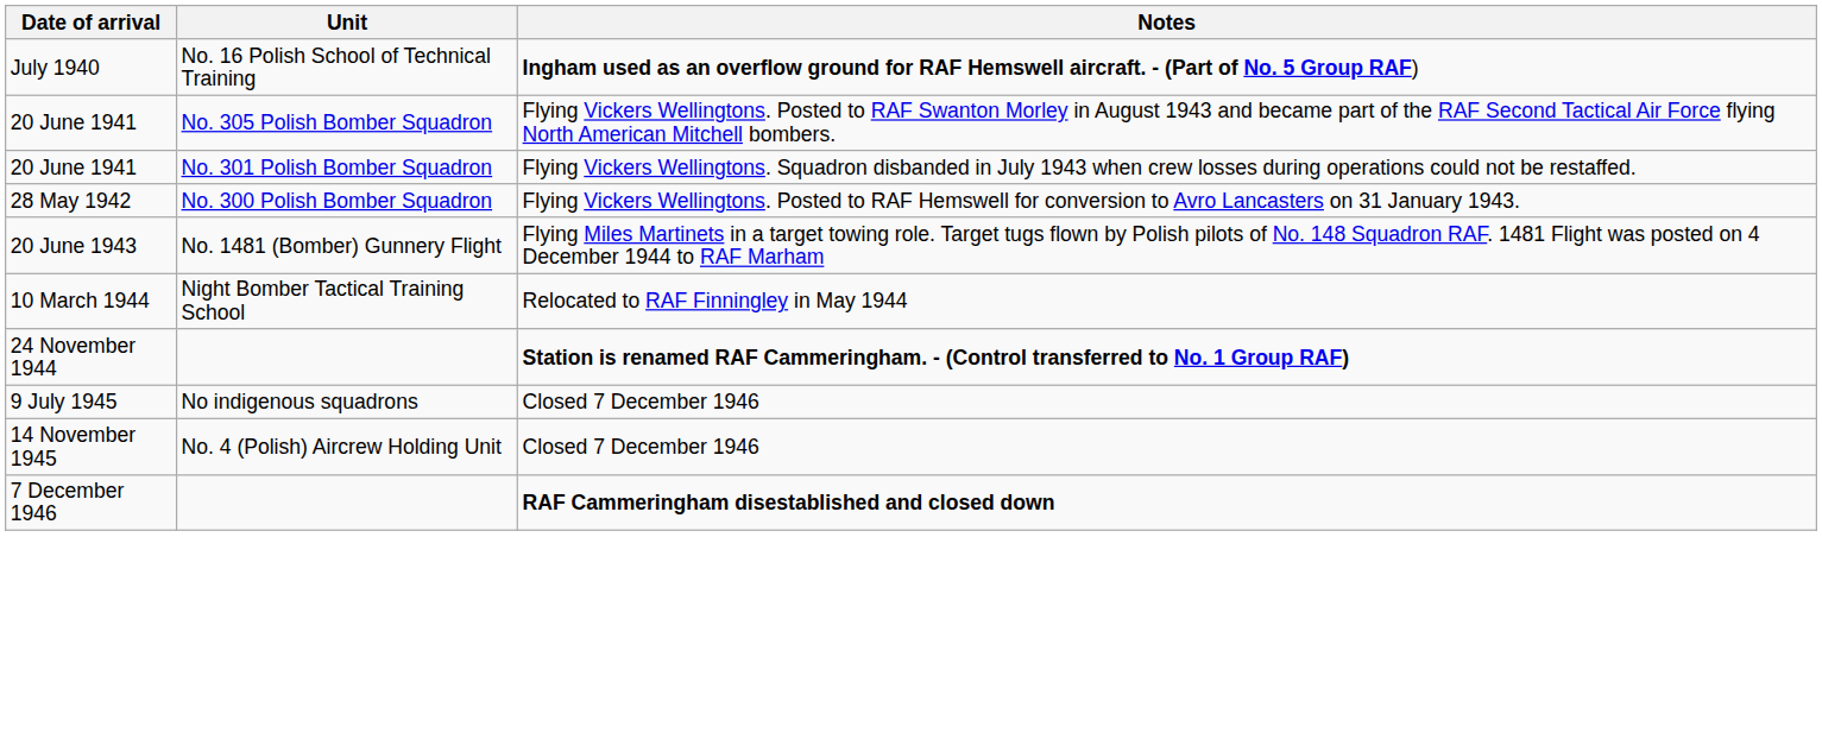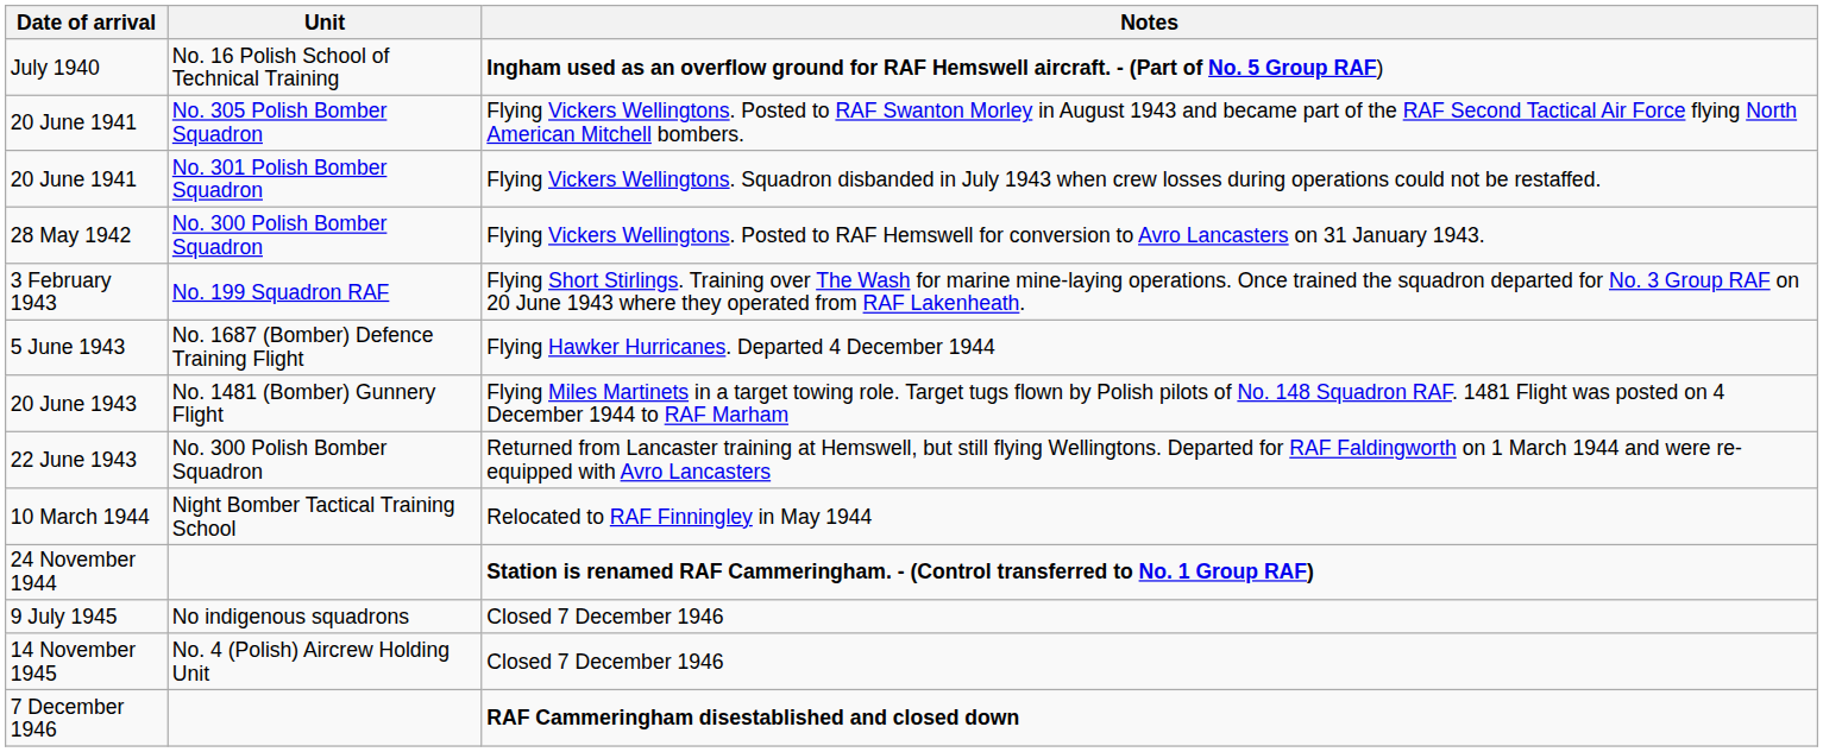 <table class="wikitable" style="font-size:90%;">
 <tr>
 <th>Date of arrival</th>
 <th>Unit</th>
 <th>Notes</th>
 </tr>
 <tr>
 <td>July 1940</td>
 <td>No. 16 Polish School of Technical Training</td>
 <td><strong>Ingham used as an overflow ground for RAF Hemswell aircraft. - (Part of <a href='#'>No. 5 Group RAF</a></strong>)</td>
 </tr>
 <tr>
 <td>20 June 1941</td>
 <td><a href='#'>No. 305 Polish Bomber Squadron</a></td>
 <td>Flying <a href='#'>Vickers Wellingtons</a>.  Posted to <a href='#'>RAF Swanton Morley</a> in August 1943 and became part of the <a href='#'>RAF Second Tactical Air Force</a> flying <a href='#'>North American Mitchell</a> bombers.</td>
 </tr>
 <tr>
 <td>20 June 1941</td>
 <td><a href='#'>No. 301 Polish Bomber Squadron</a></td>
 <td>Flying <a href='#'>Vickers Wellingtons</a>. Squadron disbanded in July 1943 when crew losses during operations could not be restaffed.</td>
 </tr>
 <tr>
 <td>28 May 1942</td>
 <td><a href='#'>No. 300 Polish Bomber Squadron</a></td>
 <td>Flying <a href='#'>Vickers Wellingtons</a>.  Posted to RAF Hemswell for conversion to <a href='#'>Avro Lancasters</a> on 31 January 1943.</td>
 </tr>
 <tr>
+<td>3 February 1943</td>
+<td><a href='#'>No. 199 Squadron RAF</a></td>
+<td>Flying <a href='#'>Short Stirlings</a>. Training over <a href='#'>The Wash</a> for marine mine-laying operations. Once trained the squadron departed for <a href='#'>No. 3 Group RAF</a> on 20 June 1943 where they operated from <a href='#'>RAF Lakenheath</a>.</td>
+</tr>
+<tr>
+<td>5 June 1943</td>
+<td>No. 1687 (Bomber) Defence Training Flight</td>
+<td>Flying <a href='#'>Hawker Hurricanes</a>. Departed 4 December 1944</td>
+</tr>
+<tr>
 <td>20 June 1943</td>
 <td>No. 1481 (Bomber) Gunnery Flight</td>
 <td>Flying <a href='#'>Miles Martinets</a> in a target towing role. Target tugs flown by Polish pilots of <a href='#'>No. 148 Squadron RAF</a>. 1481 Flight was posted on 4 December 1944 to <a href='#'>RAF Marham</a></td>
+</tr>
+<tr>
+<td>22 June 1943</td>
+<td>No. 300 Polish Bomber Squadron</td>
+<td>Returned from Lancaster training at Hemswell, but still flying Wellingtons. Departed for <a href='#'>RAF Faldingworth</a> on 1 March 1944 and were re-equipped with <a href='#'>Avro Lancasters</a></td>
 </tr>
 <tr>
 <td>10 March 1944</td>
 <td>Night Bomber Tactical Training School</td>
 <td>Relocated to <a href='#'>RAF Finningley</a> in May 1944</td>
 </tr>
 <tr>
 <td>24 November 1944</td>
 <td></td>
 <td><strong>Station is renamed RAF Cammeringham. - (Control transferred to <a href='#'>No. 1 Group RAF</a>)</strong></td>
 </tr>
 <tr>
 <td>9 July 1945</td>
 <td>No indigenous squadrons</td>
 <td>Closed 7 December 1946</td>
 </tr>
 <tr>
 <td>14 November 1945</td>
 <td>No. 4 (Polish) Aircrew Holding Unit</td>
 <td>Closed 7 December 1946</td>
 </tr>
 <tr>
 <td>7 December 1946</td>
 <td></td>
 <td><strong>RAF Cammeringham disestablished and closed down</strong></td>
 </tr>
 </table>
